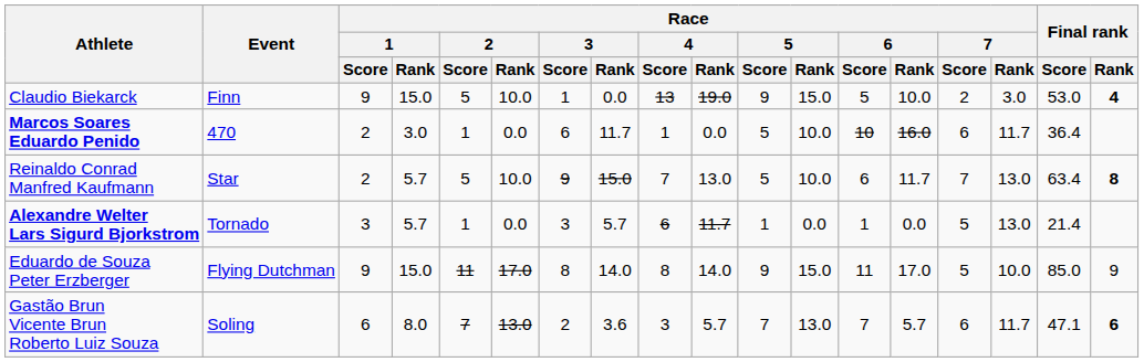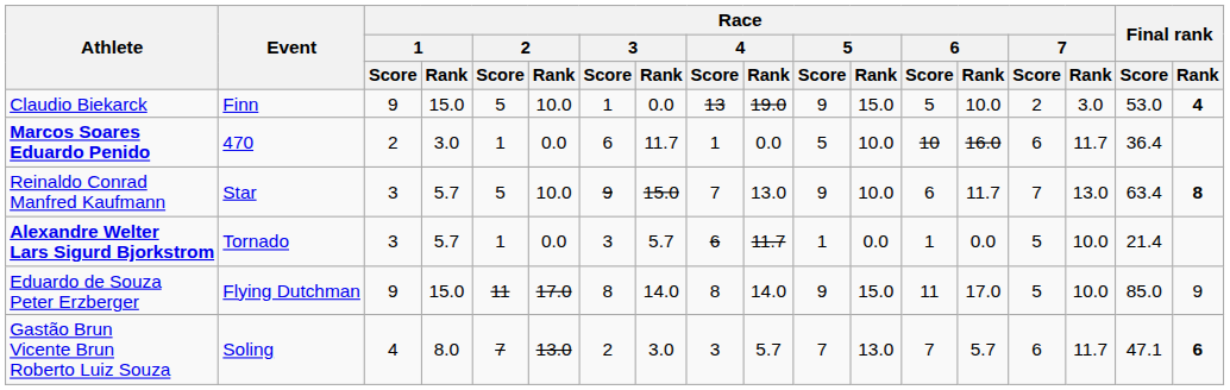 <table class="wikitable" style="font-size:90%">
 <tr>
 <th rowspan="3">Athlete</th>
 <th rowspan="3">Event</th>
 <th colspan="14">Race</th>
 <th rowspan=2 colspan="2">Final rank</th>
 </tr>
 <tr style="font-size:95%">
 <th colspan="2">1</th>
 <th colspan="2">2</th>
 <th colspan="2">3</th>
 <th colspan="2">4</th>
 <th colspan="2">5</th>
 <th colspan="2">6</th>
 <th colspan="2">7</th>
 </tr>
 <tr style="font-size:95%">
 <th>Score</th>
 <th>Rank</th>
 <th>Score</th>
 <th>Rank</th>
 <th>Score</th>
 <th>Rank</th>
 <th>Score</th>
 <th>Rank</th>
 <th>Score</th>
 <th>Rank</th>
 <th>Score</th>
 <th>Rank</th>
 <th>Score</th>
 <th>Rank</th>
 <th>Score</th>
 <th>Rank</th>
 </tr>
 <tr align=center>
 <td align=left><a href='#'>Claudio Biekarck</a></td>
 <td align=left><a href='#'>Finn</a></td>
 <td>9</td>
 <td>15.0</td>
 <td>5</td>
 <td>10.0</td>
 <td>1</td>
 <td>0.0</td>
 <td><s>13</s></td>
 <td><s>19.0</s></td>
 <td>9</td>
 <td>15.0</td>
 <td>5</td>
 <td>10.0</td>
 <td>2</td>
 <td>3.0</td>
 <td>53.0</td>
 <td><strong>4</strong></td>
 </tr>
 <tr align=center>
 <td align=left><strong><a href='#'>Marcos Soares</a><br><a href='#'>Eduardo Penido</a></strong></td>
 <td align=left><a href='#'>470</a></td>
 <td>2</td>
 <td>3.0</td>
 <td>1</td>
 <td>0.0</td>
 <td>6</td>
 <td>11.7</td>
 <td>1</td>
 <td>0.0</td>
 <td>5</td>
 <td>10.0</td>
 <td><s>10</s></td>
 <td><s>16.0</s></td>
 <td>6</td>
 <td>11.7</td>
 <td>36.4</td>
 <td></td>
 </tr>
 <tr align=center>
 <td align=left><a href='#'>Reinaldo Conrad</a><br><a href='#'>Manfred Kaufmann</a></td>
 <td align=left><a href='#'>Star</a></td>
-<td>2</td>
+<td>3</td>
 <td>5.7</td>
 <td>5</td>
 <td>10.0</td>
 <td><s>9</s></td>
 <td><s>15.0</s></td>
 <td>7</td>
 <td>13.0</td>
-<td>5</td>
+<td>9</td>
 <td>10.0</td>
 <td>6</td>
 <td>11.7</td>
 <td>7</td>
 <td>13.0</td>
 <td>63.4</td>
 <td><strong>8</strong></td>
 </tr>
 <tr align=center>
 <td align=left><strong><a href='#'>Alexandre Welter</a><br><a href='#'>Lars Sigurd Bjorkstrom</a></strong></td>
 <td align=left><a href='#'>Tornado</a></td>
 <td>3</td>
 <td>5.7</td>
 <td>1</td>
 <td>0.0</td>
 <td>3</td>
 <td>5.7</td>
 <td><s>6</s></td>
 <td><s>11.7</s></td>
 <td>1</td>
 <td>0.0</td>
 <td>1</td>
 <td>0.0</td>
 <td>5</td>
-<td>13.0</td>
+<td>10.0</td>
 <td>21.4</td>
 <td></td>
 </tr>
 <tr align=center>
 <td align=left><a href='#'>Eduardo de Souza</a><br><a href='#'>Peter Erzberger</a></td>
 <td align=left><a href='#'>Flying Dutchman</a></td>
 <td>9</td>
 <td>15.0</td>
 <td><s>11</s></td>
 <td><s>17.0</s></td>
 <td>8</td>
 <td>14.0</td>
 <td>8</td>
 <td>14.0</td>
 <td>9</td>
 <td>15.0</td>
 <td>11</td>
 <td>17.0</td>
 <td>5</td>
 <td>10.0</td>
 <td>85.0</td>
 <td>9</td>
 </tr>
 <tr align=center>
 <td align=left><a href='#'>Gastão Brun</a><br><a href='#'>Vicente Brun</a><br><a href='#'>Roberto Luiz Souza</a></td>
 <td align=left><a href='#'>Soling</a></td>
-<td>6</td>
+<td>4</td>
 <td>8.0</td>
 <td><s>7</s></td>
 <td><s>13.0</s></td>
 <td>2</td>
-<td>3.6</td>
+<td>3.0</td>
 <td>3</td>
 <td>5.7</td>
 <td>7</td>
 <td>13.0</td>
 <td>7</td>
 <td>5.7</td>
 <td>6</td>
 <td>11.7</td>
 <td>47.1</td>
 <td><strong>6</strong></td>
 </tr>
 </table>
